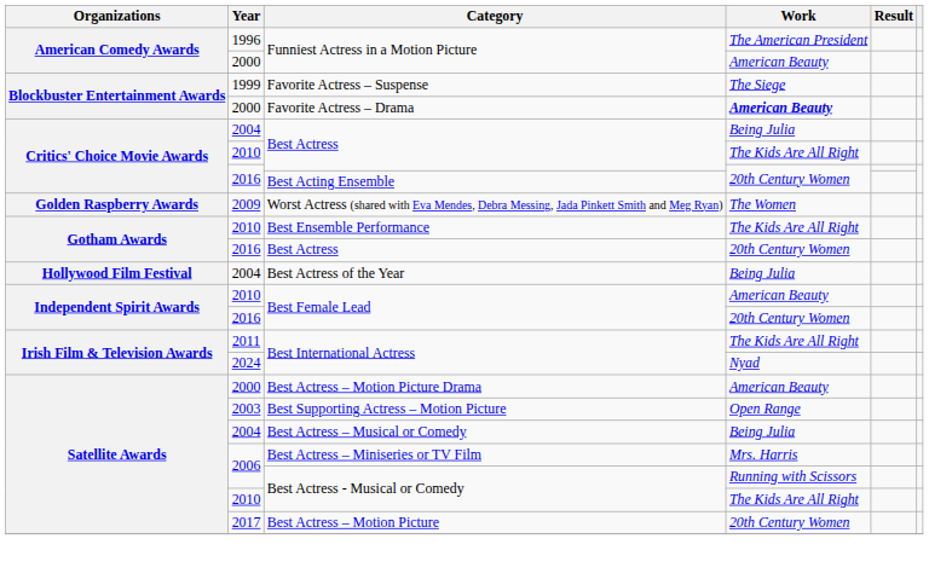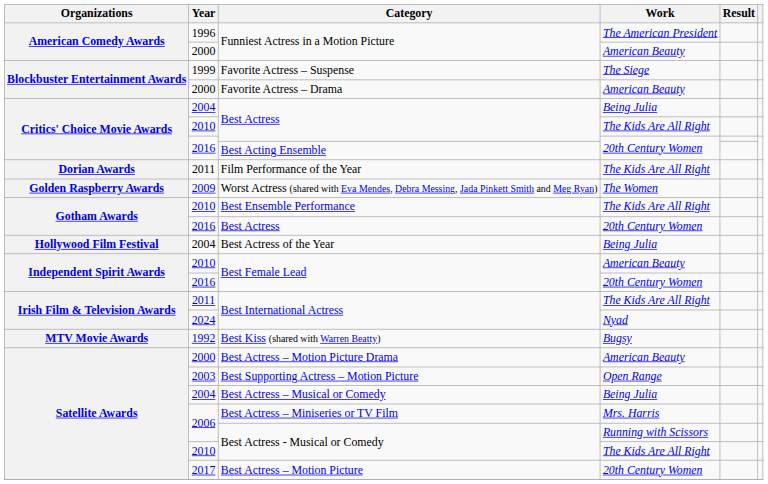 <table class= "wikitable plainrowheaders sortable">
 <tr>
 <th>Organizations</th>
 <th scope="col">Year</th>
 <th scope="col">Category</th>
 <th scope="col">Work</th>
 <th scope="col">Result</th>
 <th scope="col" class="unsortable"></th>
 </tr>
 <tr>
 <th scope="row" rowspan="2"><a href='#'>American Comedy Awards</a></th>
 <td style="text-align:center;">1996</td>
 <td rowspan="2">Funniest Actress in a Motion Picture</td>
 <td><em><a href='#'>The American President</a></em></td>
 <td></td>
 <td style="text-align:center;"></td>
 </tr>
 <tr>
 <td style="text-align:center;">2000</td>
 <td><em><a href='#'>American Beauty</a></em></td>
 <td></td>
 <td style="text-align:center;"></td>
 </tr>
 <tr>
 <th scope="row" rowspan="2"><a href='#'>Blockbuster Entertainment Awards</a></th>
 <td style="text-align:center;">1999</td>
 <td>Favorite Actress – Suspense</td>
 <td><em><a href='#'>The Siege</a></em></td>
 <td></td>
 <td style="text-align:center;"></td>
 </tr>
 <tr>
 <td style="text-align:center;">2000</td>
 <td>Favorite Actress – Drama</td>
-<td><strong><em><a href='#'>American Beauty</a></em></strong></td>
+<td><em><a href='#'>American Beauty</a></em></td>
 <td></td>
 <td style="text-align:center;"></td>
 </tr>
 <tr>
 <th scope="row" rowspan="4"><a href='#'>Critics' Choice Movie Awards</a></th>
 <td style="text-align:center;"><a href='#'>2004</a></td>
 <td rowspan="3"><a href='#'>Best Actress</a></td>
 <td><em><a href='#'>Being Julia</a></em></td>
 <td></td>
 <td style="text-align:center;"></td>
 </tr>
 <tr>
 <td style="text-align:center;"><a href='#'>2010</a></td>
 <td><a href='#'><em>The Kids Are All Right</em></a></td>
 <td></td>
 <td style="text-align:center;"></td>
 </tr>
 <tr>
 <td rowspan="2" style="text-align:center;"><a href='#'>2016</a></td>
 <td rowspan="2"><em><a href='#'>20th Century Women</a></em></td>
 <td></td>
 <td style="text-align:center;", rowspan=2></td>
 </tr>
 <tr>
 <td><a href='#'>Best Acting Ensemble</a></td>
 <td></td>
+</tr>
+<tr>
+<th scope="row" rowspan="1"><a href='#'>Dorian Awards</a></th>
+<td style="text-align:center;">2011</td>
+<td>Film Performance of the Year</td>
+<td><em><a href='#'>The Kids Are All Right</a></em></td>
+<td></td>
+<td style="text-align:center;"></td>
 </tr>
 <tr>
 <th scope="row" rowspan="1"><a href='#'>Golden Raspberry Awards</a></th>
 <td style="text-align:center;"><a href='#'>2009</a></td>
 <td>Worst Actress <small>(shared with <a href='#'>Eva Mendes</a>, <a href='#'>Debra Messing</a>, <a href='#'>Jada Pinkett Smith</a> and <a href='#'>Meg Ryan</a>)</small></td>
 <td><em><a href='#'>The Women</a></em></td>
 <td></td>
 <td style="text-align:center;"></td>
 </tr>
 <tr>
 <th scope="row" rowspan="2"><a href='#'>Gotham Awards</a></th>
 <td style="text-align:center;"><a href='#'>2010</a></td>
 <td><a href='#'>Best Ensemble Performance</a></td>
 <td><em><a href='#'>The Kids Are All Right</a></em></td>
 <td></td>
 <td style="text-align:center;"></td>
 </tr>
 <tr>
 <td style="text-align:center;"><a href='#'>2016</a></td>
 <td><a href='#'>Best Actress</a></td>
 <td><em><a href='#'>20th Century Women</a></em></td>
 <td></td>
 <td style="text-align:center;"></td>
 </tr>
 <tr>
 <th scope="row" rowspan="1"><a href='#'>Hollywood Film Festival</a></th>
 <td style="text-align:center;">2004</td>
 <td>Best Actress of the Year</td>
 <td><em><a href='#'>Being Julia</a></em></td>
 <td></td>
 <td style="text-align:center;"></td>
 </tr>
 <tr>
 <th scope="row" rowspan="2"><a href='#'>Independent Spirit Awards</a></th>
 <td style="text-align:center;"><a href='#'>2010</a></td>
 <td rowspan="2"><a href='#'>Best Female Lead</a></td>
 <td><em><a href='#'>American Beauty</a></em></td>
 <td></td>
 <td style="text-align:center;"></td>
 </tr>
 <tr>
 <td style="text-align:center;"><a href='#'>2016</a></td>
 <td><em><a href='#'>20th Century Women</a></em></td>
 <td></td>
 <td style="text-align:center;"></td>
 </tr>
 <tr>
 <th rowspan="2" scope="row"><a href='#'>Irish Film & Television Awards</a></th>
 <td style="text-align:center;"><a href='#'>2011</a></td>
 <td rowspan="2"><a href='#'>Best International Actress</a></td>
 <td><em><a href='#'>The Kids Are All Right</a></em></td>
 <td></td>
 <td style="text-align:center;"></td>
 </tr>
 <tr>
 <td style="text-align:center;"><a href='#'>2024</a></td>
 <td><em><a href='#'>Nyad</a></em></td>
 <td></td>
 <td style="text-align:center;"></td>
 </tr>
 <tr>
+<th scope="row" rowspan="1"><a href='#'>MTV Movie Awards</a></th>
+<td style="text-align:center;"><a href='#'>1992</a></td>
+<td><a href='#'>Best Kiss</a> <small>(shared with <a href='#'>Warren Beatty</a>)</small></td>
+<td><em><a href='#'>Bugsy</a></em></td>
+<td></td>
+<td style="text-align:center;"></td>
+</tr>
+<tr>
 <th scope="row" rowspan="7"><a href='#'>Satellite Awards</a></th>
 <td style="text-align:center;"><a href='#'>2000</a></td>
 <td><a href='#'>Best Actress – Motion Picture Drama</a></td>
 <td><em><a href='#'>American Beauty</a></em></td>
 <td></td>
 <td style="text-align:center;"></td>
 </tr>
 <tr>
 <td style="text-align:center;"><a href='#'>2003</a></td>
 <td><a href='#'>Best Supporting Actress – Motion Picture</a></td>
 <td><em><a href='#'>Open Range</a></em></td>
 <td></td>
 <td style="text-align:center;"></td>
 </tr>
 <tr>
 <td style="text-align:center;"><a href='#'>2004</a></td>
 <td><a href='#'>Best Actress – Musical or Comedy</a></td>
 <td><em><a href='#'>Being Julia</a></em></td>
 <td></td>
 <td style="text-align:center;"></td>
 </tr>
 <tr>
 <td rowspan="2" style="text-align:center;"><a href='#'>2006</a></td>
 <td><a href='#'>Best Actress – Miniseries or TV Film</a></td>
 <td><em><a href='#'>Mrs. Harris</a></em></td>
 <td></td>
 <td style="text-align:center;"></td>
 </tr>
 <tr>
 <td rowspan="2">Best Actress - Musical or Comedy</td>
 <td><em><a href='#'>Running with Scissors</a></em></td>
 <td></td>
 <td style="text-align:center;"></td>
 </tr>
 <tr>
 <td style="text-align:center;"><a href='#'>2010</a></td>
 <td><em><a href='#'>The Kids Are All Right</a></em></td>
 <td></td>
 <td style="text-align:center;"></td>
 </tr>
 <tr>
 <td style="text-align:center;"><a href='#'>2017</a></td>
 <td><a href='#'>Best Actress – Motion Picture</a></td>
 <td><em><a href='#'>20th Century Women</a></em></td>
 <td></td>
 <td style="text-align:center;"></td>
 </tr>
 <tr>
 </tr>
 </table>
